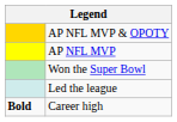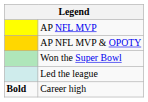 <table class="wikitable mw-collapsible">
 <tr>
 <th colspan="2">Legend</th>
 </tr>
 <tr>
+<td style="background:#ffff00; width:3em;"></td>
+<td>AP <a href='#'>NFL MVP</a></td>
+</tr>
+<tr>
 <td style="background:#ffd700; width:3em;"></td>
 <td>AP NFL MVP & <a href='#'>OPOTY</a></td>
-</tr>
-<tr>
-<td style="background:#ffff00; width:3em;"></td>
-<td>AP <a href='#'>NFL MVP</a></td>
 </tr>
 <tr>
 <td style="background:#afe6ba; width:3em;"></td>
 <td>Won the <a href='#'>Super Bowl</a></td>
 </tr>
 <tr>
 <td style="background:#cfecec; width:3em;"></td>
 <td>Led the league</td>
 </tr>
 <tr>
 <td><strong>Bold</strong></td>
 <td>Career high</td>
 </tr>
 </table>
